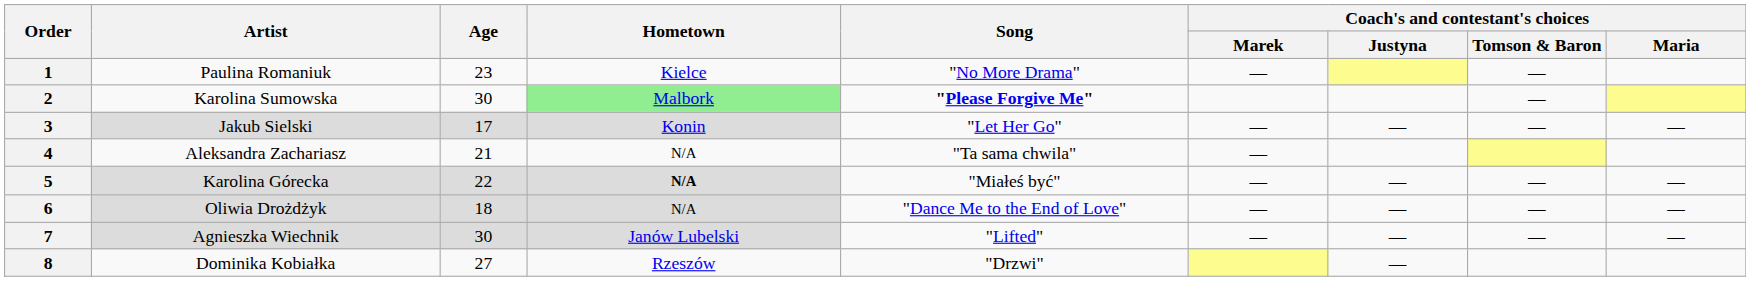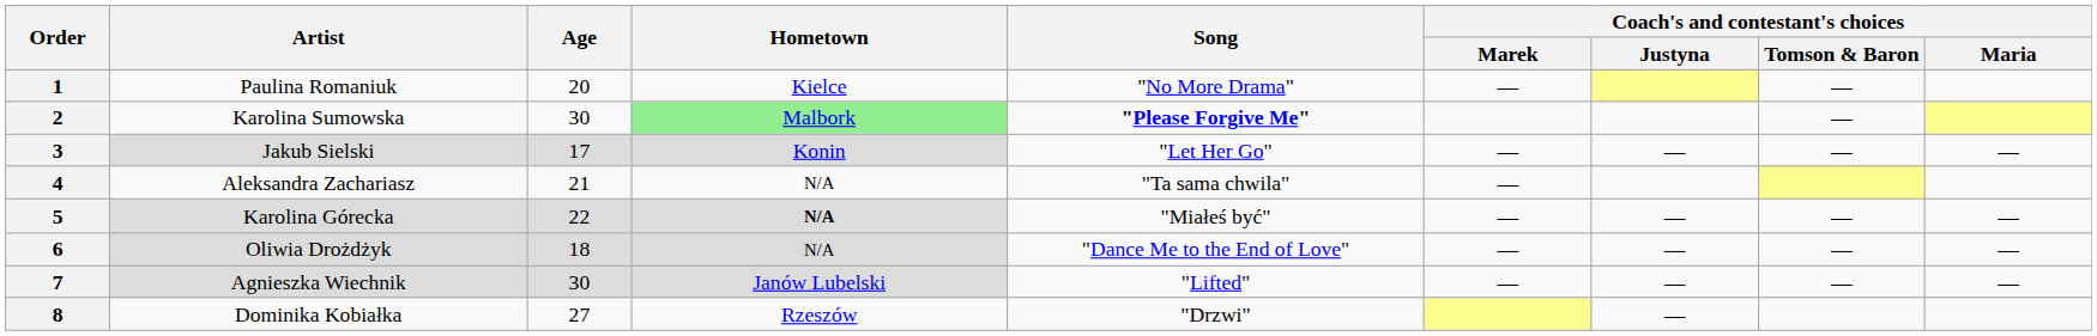 <table class="wikitable" style="text-align:center; line-height:17px; width:100%;">
 <tr>
 <th width="5%" rowspan="2" scope="col">Order</th>
 <th scope="col" rowspan="2" width="20%">Artist</th>
 <th width="5%" rowspan="2" scope="col">Age</th>
 <th scope="col" rowspan="2" width="18%">Hometown</th>
 <th scope="col" rowspan="2" width="20%">Song</th>
 <th scope="col" colspan="4" width="32%">Coach's and contestant's choices</th>
 </tr>
 <tr>
 <th width="8%">Marek</th>
 <th width="8%">Justyna</th>
 <th width="8%">Tomson & Baron</th>
 <th width="8%">Maria</th>
 </tr>
 <tr>
 <th>1</th>
 <td>Paulina Romaniuk</td>
-<td>23</td>
+<td>20</td>
 <td><a href='#'>Kielce</a></td>
 <td>"<a href='#'>No More Drama</a>"</td>
 <td>—</td>
 <td style="background:#fdfc8f;"><strong></strong></td>
 <td>—</td>
 <td><strong></strong></td>
 </tr>
 <tr>
 <th>2</th>
 <td>Karolina Sumowska</td>
 <td>30</td>
 <td style="background: lightgreen;"><a href='#'>Malbork</a></td>
 <td><strong>"<a href='#'>Please Forgive Me</a>"</strong></td>
 <td><strong></strong></td>
 <td><strong></strong></td>
 <td>—</td>
 <td style="background:#fdfc8f;"><strong></strong></td>
 </tr>
 <tr>
 <th>3</th>
 <td style="background:#DCDCDC;">Jakub Sielski</td>
 <td style="background:#DCDCDC;">17</td>
 <td style="background:#DCDCDC;"><a href='#'>Konin</a></td>
 <td>"<a href='#'>Let Her Go</a>"</td>
 <td>—</td>
 <td>—</td>
 <td>—</td>
 <td>—</td>
 </tr>
 <tr>
 <th>4</th>
 <td>Aleksandra Zachariasz</td>
 <td>21</td>
 <td><small>N/A</small></td>
 <td>"Ta sama chwila"</td>
 <td>—</td>
 <td><strong></strong></td>
 <td style="background:#fdfc8f;"><strong></strong></td>
 <td><strong></strong></td>
 </tr>
 <tr>
 <th>5</th>
 <td style="background:#DCDCDC;">Karolina Górecka</td>
 <td style="background:#DCDCDC;">22</td>
 <td style="background:#DCDCDC;"><strong><small>N/A</small></strong></td>
 <td>"Miałeś być"</td>
 <td>—</td>
 <td>—</td>
 <td>—</td>
 <td>—</td>
 </tr>
 <tr>
 <th>6</th>
 <td style="background:#DCDCDC;">Oliwia Drożdżyk</td>
 <td style="background:#DCDCDC;">18</td>
 <td style="background:#DCDCDC;"><small>N/A</small></td>
 <td>"<a href='#'>Dance Me to the End of Love</a>"</td>
 <td>—</td>
 <td>—</td>
 <td>—</td>
 <td>—</td>
 </tr>
 <tr>
 <th>7</th>
 <td style="background:#DCDCDC;">Agnieszka Wiechnik</td>
 <td style="background:#DCDCDC;">30</td>
 <td style="background:#DCDCDC;"><a href='#'>Janów Lubelski</a></td>
 <td>"<a href='#'>Lifted</a>"</td>
 <td>—</td>
 <td>—</td>
 <td>—</td>
 <td>—</td>
 </tr>
 <tr>
 <th>8</th>
 <td>Dominika Kobiałka</td>
 <td>27</td>
 <td><a href='#'>Rzeszów</a></td>
 <td>"Drzwi"</td>
 <td style="background:#fdfc8f;"><strong></strong></td>
 <td>—</td>
 <td><strong></strong></td>
 <td><strong></strong></td>
 </tr>
 </table>
